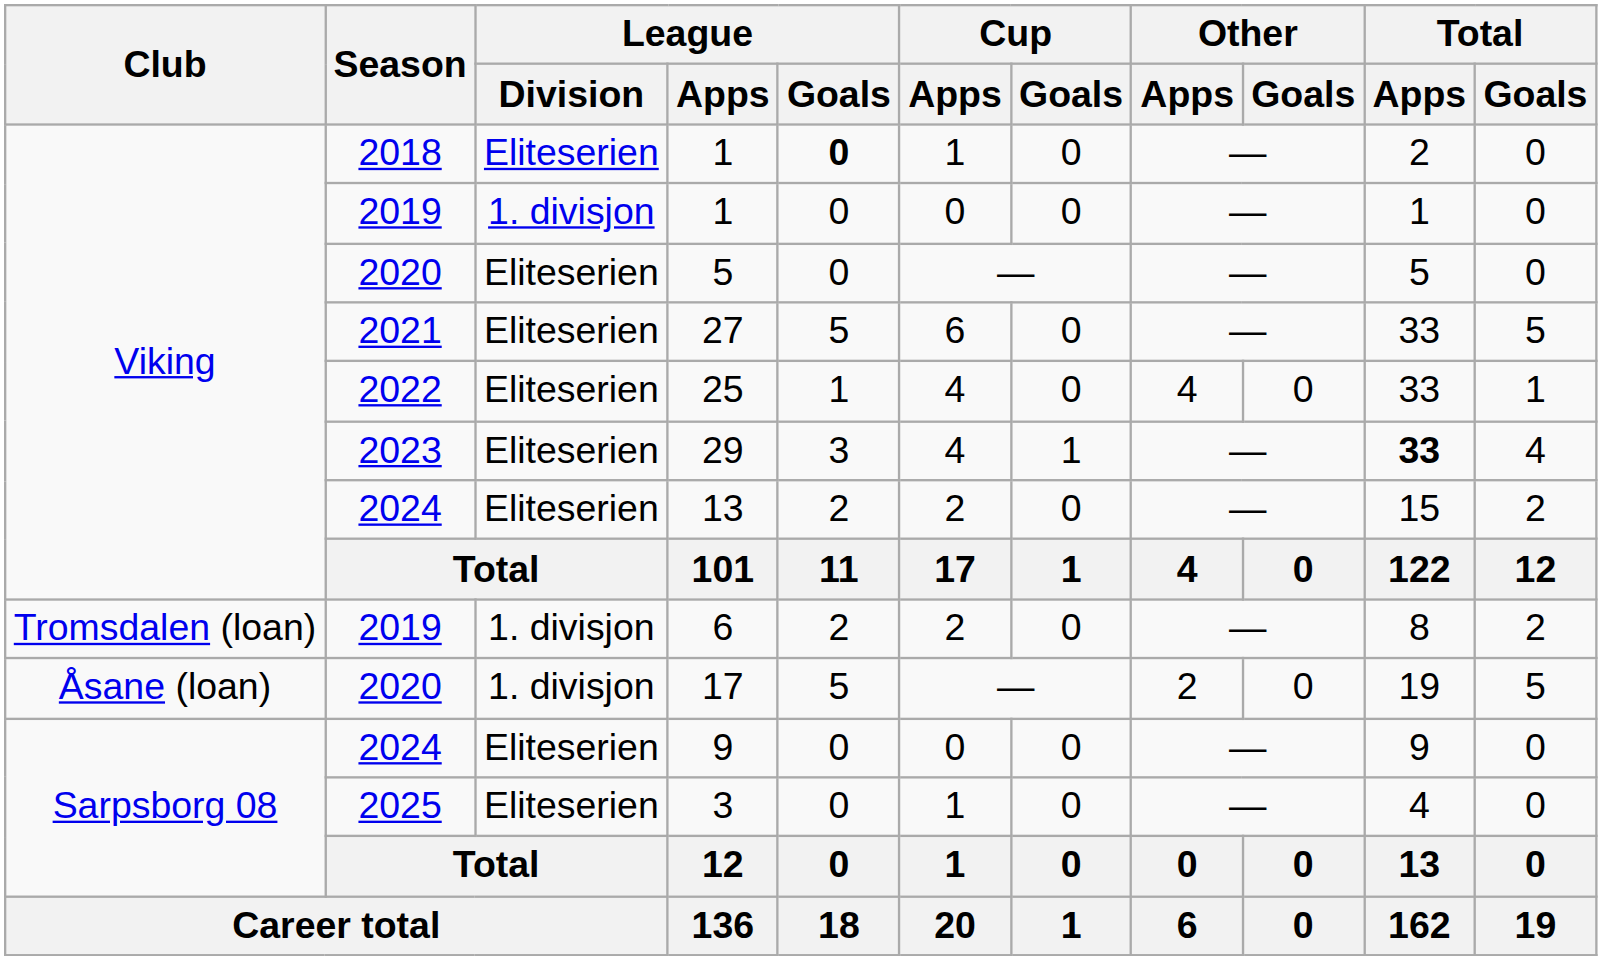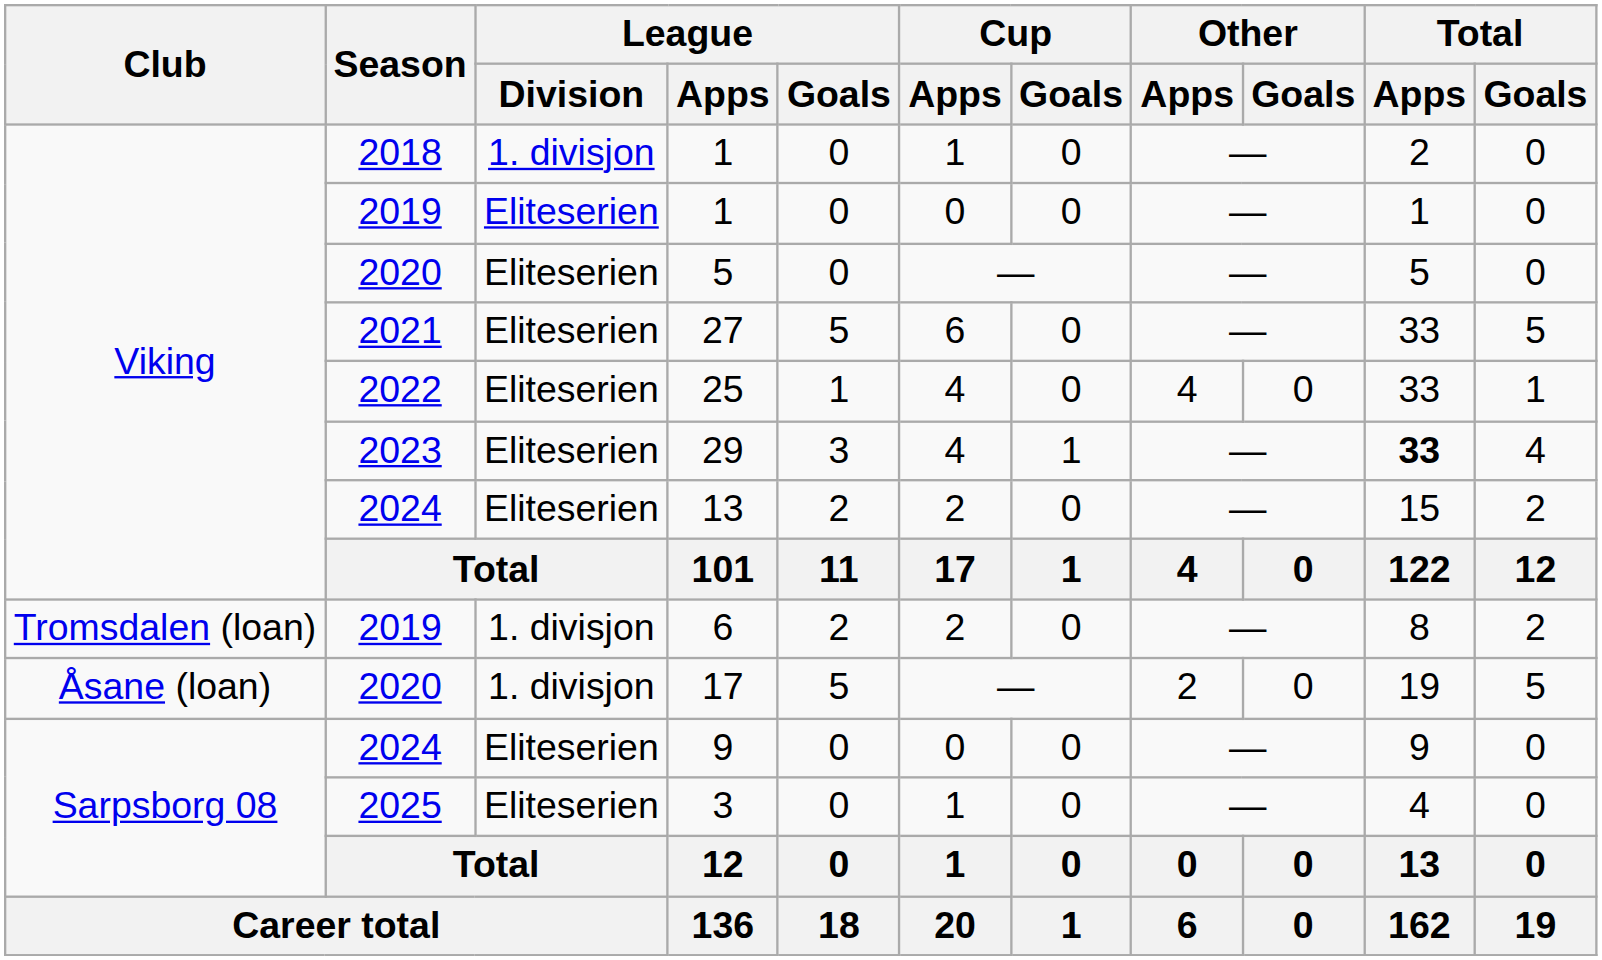 <table class="wikitable" style="text-align: center;">
 <tr>
 <th rowspan="2">Club</th>
 <th rowspan="2">Season</th>
 <th colspan="3">League</th>
 <th colspan="2">Cup</th>
 <th colspan="2">Other</th>
 <th colspan="2">Total</th>
 </tr>
 <tr>
 <th>Division</th>
 <th>Apps</th>
 <th>Goals</th>
 <th>Apps</th>
 <th>Goals</th>
 <th>Apps</th>
 <th>Goals</th>
 <th>Apps</th>
 <th>Goals</th>
 </tr>
 <tr>
 <td rowspan="8"><a href='#'>Viking</a></td>
 <td><a href='#'>2018</a></td>
-<td><a href='#'>Eliteserien</a></td>
+<td><a href='#'>1. divisjon</a></td>
 <td>1</td>
-<td><strong>0</strong></td>
+<td>0</td>
 <td>1</td>
 <td>0</td>
 <td colspan="2">—</td>
 <td>2</td>
 <td>0</td>
 </tr>
 <tr>
 <td><a href='#'>2019</a></td>
-<td><a href='#'>1. divisjon</a></td>
+<td><a href='#'>Eliteserien</a></td>
 <td>1</td>
 <td>0</td>
 <td>0</td>
 <td>0</td>
 <td colspan="2">—</td>
 <td>1</td>
 <td>0</td>
 </tr>
 <tr>
 <td><a href='#'>2020</a></td>
 <td>Eliteserien</td>
 <td>5</td>
 <td>0</td>
 <td colspan="2">—</td>
 <td colspan="2">—</td>
 <td>5</td>
 <td>0</td>
 </tr>
 <tr>
 <td><a href='#'>2021</a></td>
 <td>Eliteserien</td>
 <td>27</td>
 <td>5</td>
 <td>6</td>
 <td>0</td>
 <td colspan="2">—</td>
 <td>33</td>
 <td>5</td>
 </tr>
 <tr>
 <td><a href='#'>2022</a></td>
 <td>Eliteserien</td>
 <td>25</td>
 <td>1</td>
 <td>4</td>
 <td>0</td>
 <td>4</td>
 <td>0</td>
 <td>33</td>
 <td>1</td>
 </tr>
 <tr>
 <td><a href='#'>2023</a></td>
 <td>Eliteserien</td>
 <td>29</td>
 <td>3</td>
 <td>4</td>
 <td>1</td>
 <td colspan="2">—</td>
 <td><strong>33</strong></td>
 <td>4</td>
 </tr>
 <tr>
 <td><a href='#'>2024</a></td>
 <td>Eliteserien</td>
 <td>13</td>
 <td>2</td>
 <td>2</td>
 <td>0</td>
 <td colspan="2">—</td>
 <td>15</td>
 <td>2</td>
 </tr>
 <tr>
 <th colspan="2">Total</th>
 <th>101</th>
 <th>11</th>
 <th>17</th>
 <th>1</th>
 <th>4</th>
 <th>0</th>
 <th>122</th>
 <th>12</th>
 </tr>
 <tr>
 <td><a href='#'>Tromsdalen</a> (loan)</td>
 <td><a href='#'>2019</a></td>
 <td>1. divisjon</td>
 <td>6</td>
 <td>2</td>
 <td>2</td>
 <td>0</td>
 <td colspan="2">—</td>
 <td>8</td>
 <td>2</td>
 </tr>
 <tr>
 <td><a href='#'>Åsane</a> (loan)</td>
 <td><a href='#'>2020</a></td>
 <td>1. divisjon</td>
 <td>17</td>
 <td>5</td>
 <td colspan="2">—</td>
 <td>2</td>
 <td>0</td>
 <td>19</td>
 <td>5</td>
 </tr>
 <tr>
 <td rowspan="3"><a href='#'>Sarpsborg 08</a></td>
 <td><a href='#'>2024</a></td>
 <td>Eliteserien</td>
 <td>9</td>
 <td>0</td>
 <td>0</td>
 <td>0</td>
 <td colspan="2">—</td>
 <td>9</td>
 <td>0</td>
 </tr>
 <tr>
 <td><a href='#'>2025</a></td>
 <td>Eliteserien</td>
 <td>3</td>
 <td>0</td>
 <td>1</td>
 <td>0</td>
 <td colspan="2">—</td>
 <td>4</td>
 <td>0</td>
 </tr>
 <tr>
 <th colspan="2">Total</th>
 <th>12</th>
 <th>0</th>
 <th>1</th>
 <th>0</th>
 <th>0</th>
 <th>0</th>
 <th>13</th>
 <th>0</th>
 </tr>
 <tr>
 <th colspan="3">Career total</th>
 <th>136</th>
 <th>18</th>
 <th>20</th>
 <th>1</th>
 <th>6</th>
 <th>0</th>
 <th>162</th>
 <th>19</th>
 </tr>
 </table>
